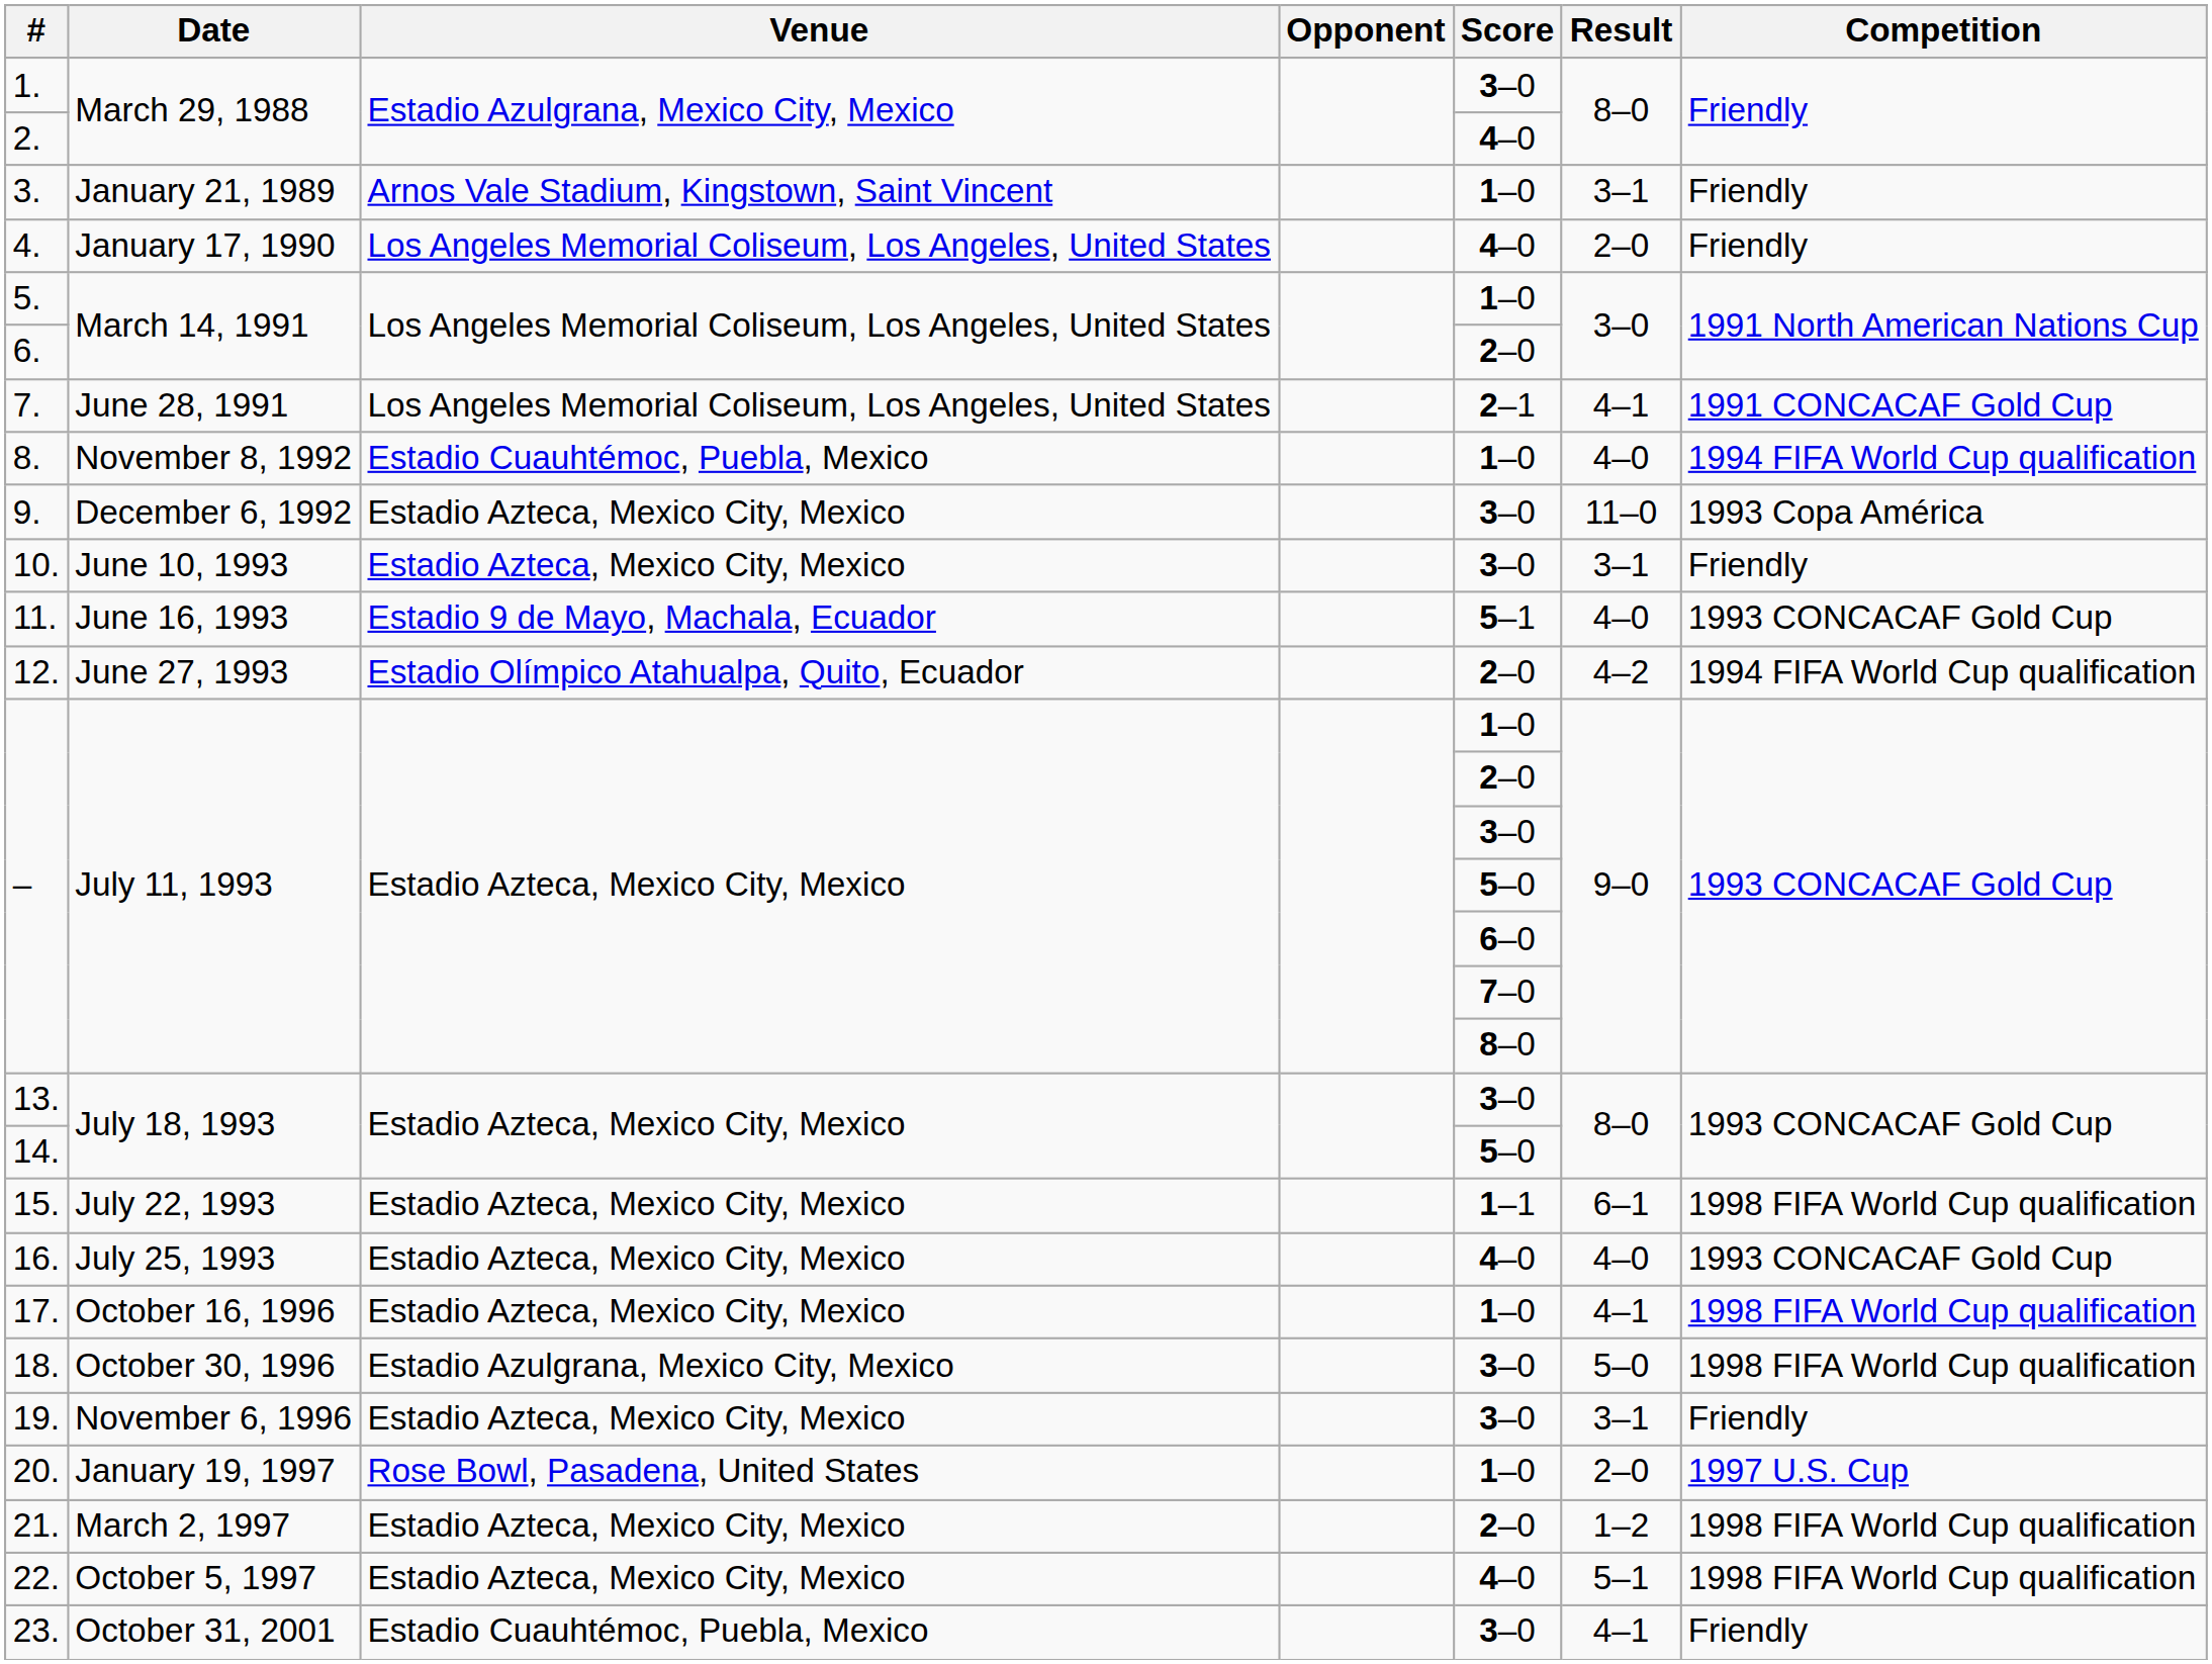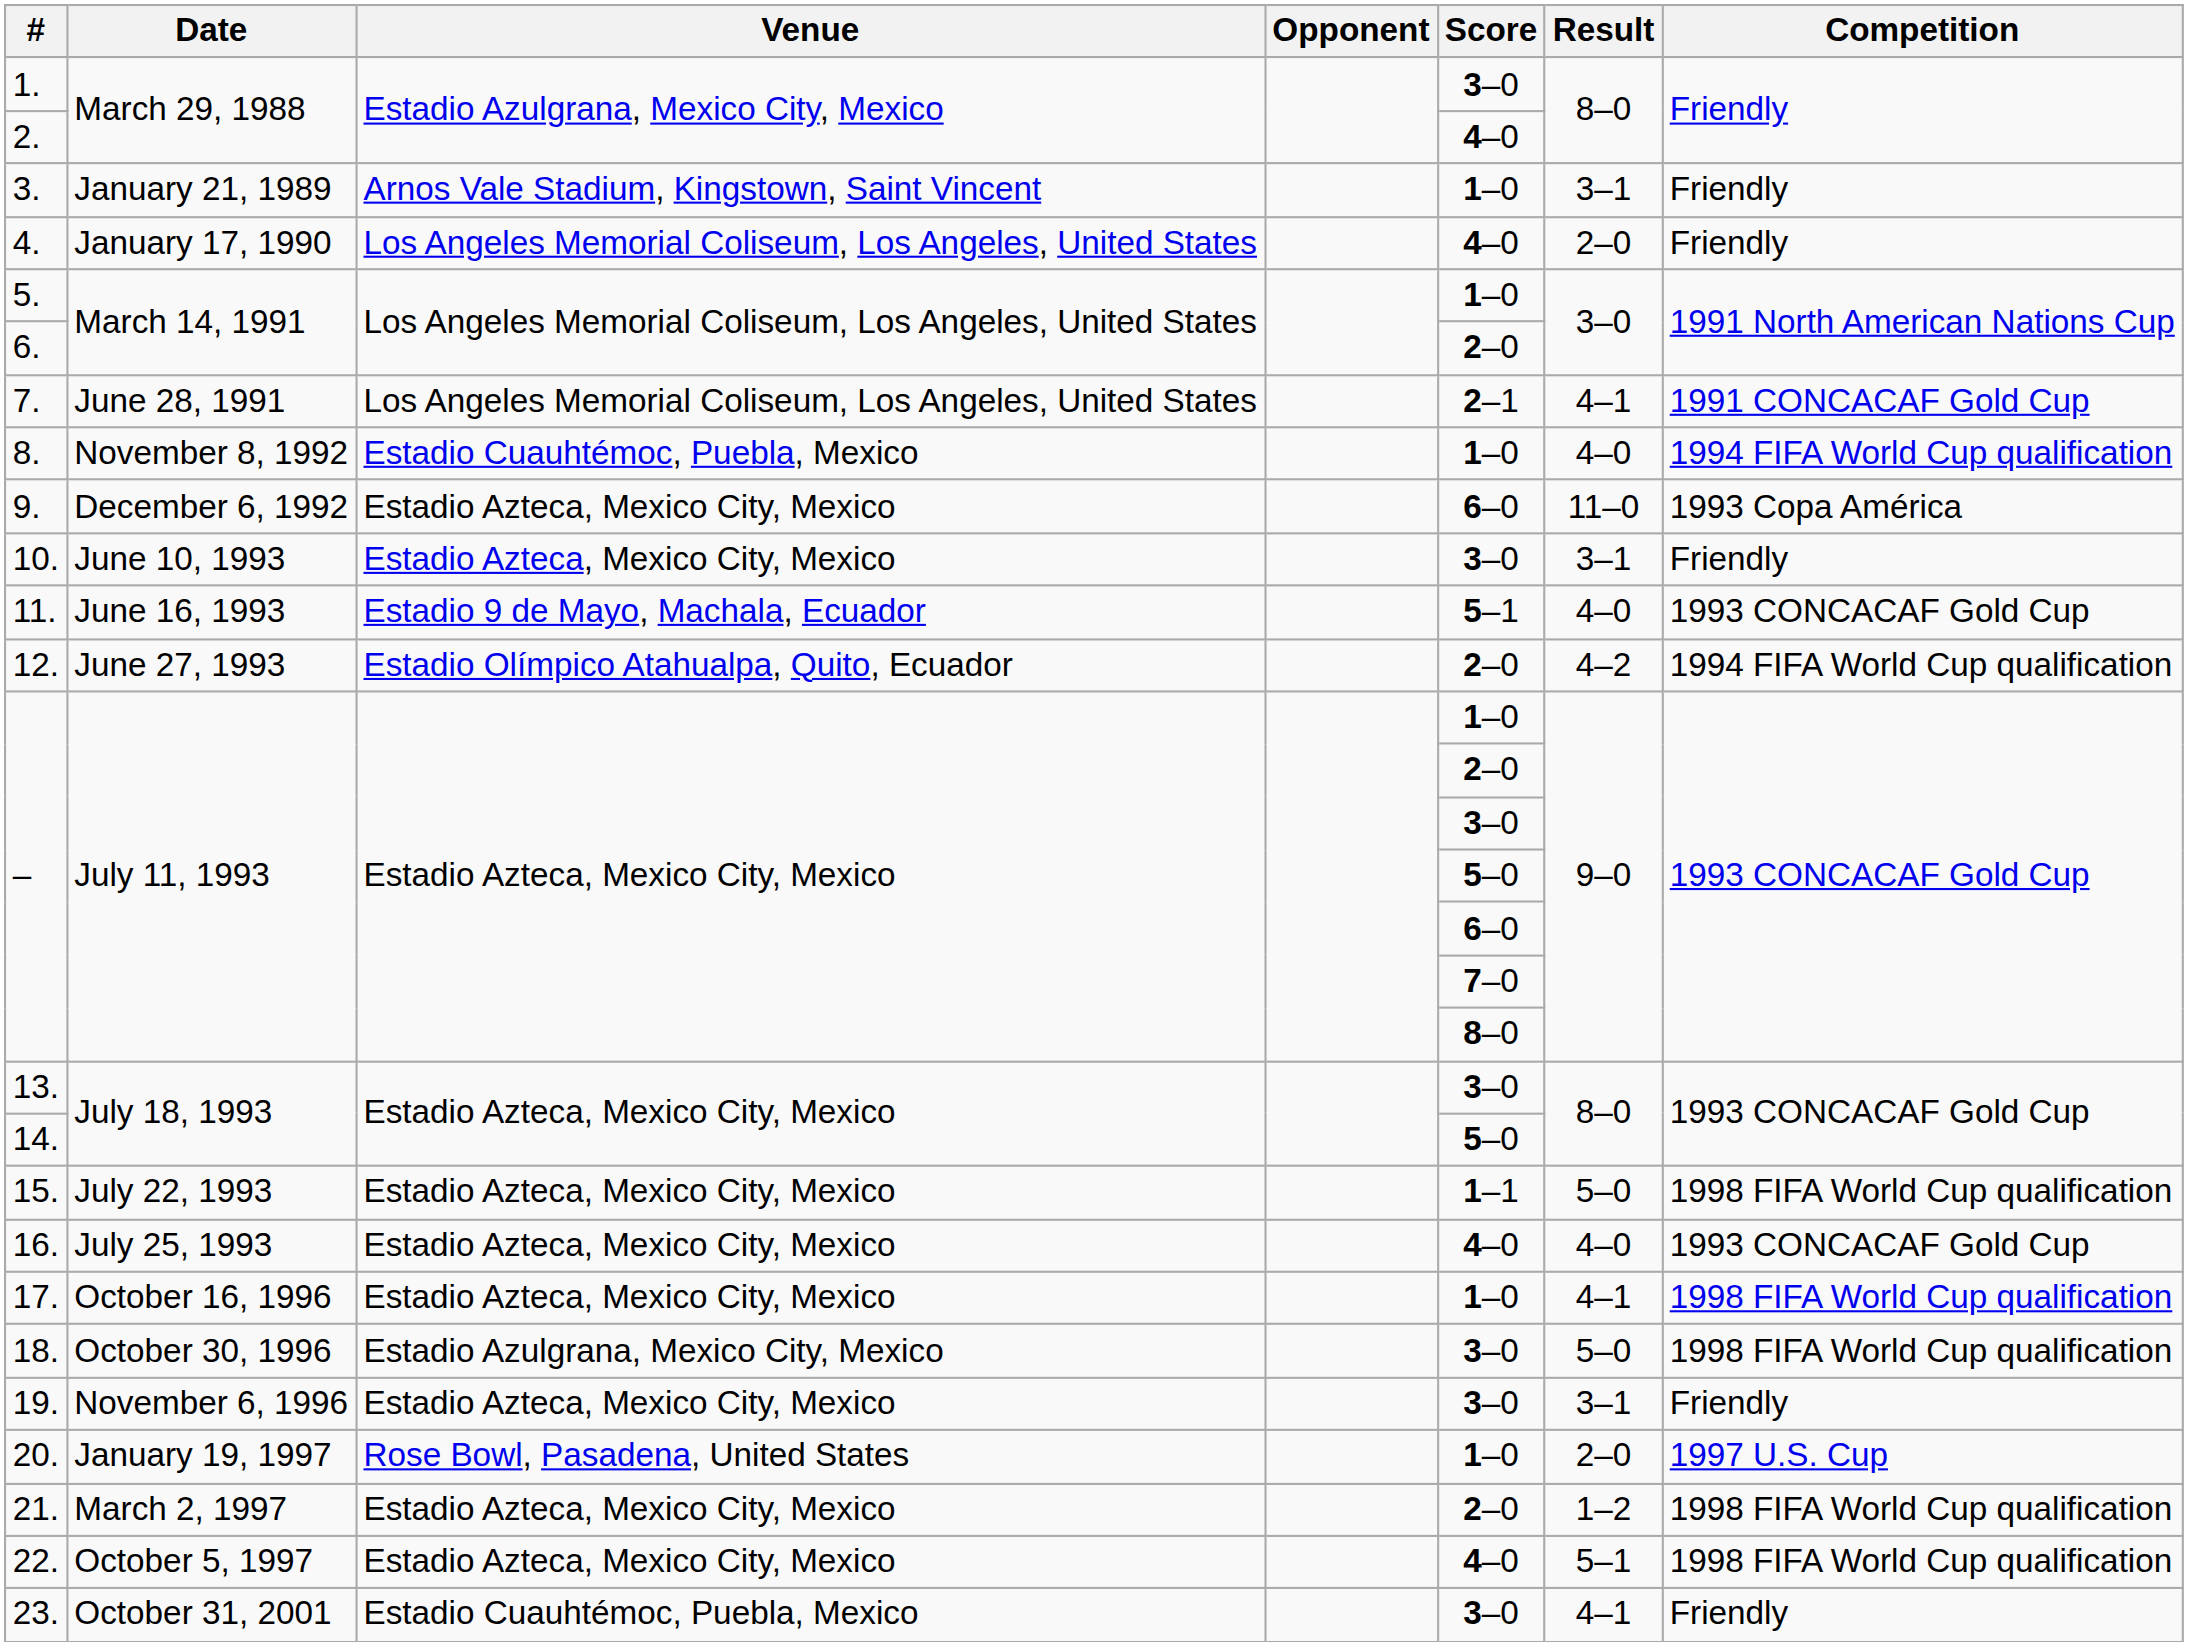 <table class="wikitable collapsible collapsed">
 <tr>
 <th>#</th>
 <th>Date</th>
 <th>Venue</th>
 <th>Opponent</th>
 <th>Score</th>
 <th>Result</th>
 <th>Competition</th>
 </tr>
 <tr>
 <td>1.</td>
 <td rowspan="2">March 29, 1988</td>
 <td rowspan="2"><a href='#'>Estadio Azulgrana</a>, <a href='#'>Mexico City</a>, <a href='#'>Mexico</a></td>
 <td rowspan="2"></td>
 <td align=center><strong>3</strong>–0</td>
 <td align=center rowspan="2">8–0</td>
 <td rowspan="2"><a href='#'>Friendly</a></td>
 </tr>
 <tr>
 <td>2.</td>
 <td align=center><strong>4</strong>–0</td>
 </tr>
 <tr>
 <td>3.</td>
 <td>January 21, 1989</td>
 <td><a href='#'>Arnos Vale Stadium</a>, <a href='#'>Kingstown</a>, <a href='#'>Saint Vincent</a></td>
 <td></td>
 <td align=center><strong>1</strong>–0</td>
 <td align=center>3–1</td>
 <td>Friendly</td>
 </tr>
 <tr>
 <td>4.</td>
 <td>January 17, 1990</td>
 <td><a href='#'>Los Angeles Memorial Coliseum</a>, <a href='#'>Los Angeles</a>, <a href='#'>United States</a></td>
 <td></td>
 <td align=center><strong>4</strong>–0</td>
 <td align=center>2–0</td>
 <td>Friendly</td>
 </tr>
 <tr>
 <td>5.</td>
 <td rowspan="2">March 14, 1991</td>
 <td rowspan="2">Los Angeles Memorial Coliseum, Los Angeles, United States</td>
 <td rowspan="2"></td>
 <td align=center><strong>1</strong>–0</td>
 <td align=center rowspan="2">3–0</td>
 <td rowspan="2"><a href='#'>1991 North American Nations Cup</a></td>
 </tr>
 <tr>
 <td>6.</td>
 <td align=center><strong>2</strong>–0</td>
 </tr>
 <tr>
 <td>7.</td>
 <td>June 28, 1991</td>
 <td>Los Angeles Memorial Coliseum, Los Angeles, United States</td>
 <td></td>
 <td align=center><strong>2</strong>–1</td>
 <td align=center>4–1</td>
 <td><a href='#'>1991 CONCACAF Gold Cup</a></td>
 </tr>
 <tr>
 <td>8.</td>
 <td>November 8, 1992</td>
 <td><a href='#'>Estadio Cuauhtémoc</a>, <a href='#'>Puebla</a>, Mexico</td>
 <td></td>
 <td align=center><strong>1</strong>–0</td>
 <td align=center>4–0</td>
 <td><a href='#'>1994 FIFA World Cup qualification</a></td>
 </tr>
 <tr>
 <td>9.</td>
 <td>December 6, 1992</td>
 <td>Estadio Azteca, Mexico City, Mexico</td>
 <td></td>
-<td align=center><strong>3</strong>–0</td>
+<td align=center><strong>6</strong>–0</td>
 <td align=center>11–0</td>
 <td>1993 Copa América</td>
 </tr>
 <tr>
 <td>10.</td>
 <td>June 10, 1993</td>
 <td><a href='#'>Estadio Azteca</a>, Mexico City, Mexico</td>
 <td></td>
 <td align=center><strong>3</strong>–0</td>
 <td align=center>3–1</td>
 <td>Friendly</td>
 </tr>
 <tr>
 <td>11.</td>
 <td>June 16, 1993</td>
 <td><a href='#'>Estadio 9 de Mayo</a>, <a href='#'>Machala</a>, <a href='#'>Ecuador</a></td>
 <td></td>
 <td align=center><strong>5</strong>–1</td>
 <td align=center>4–0</td>
 <td>1993 CONCACAF Gold Cup</td>
 </tr>
 <tr>
 <td>12.</td>
 <td>June 27, 1993</td>
 <td><a href='#'>Estadio Olímpico Atahualpa</a>, <a href='#'>Quito</a>, Ecuador</td>
 <td></td>
 <td align=center><strong>2</strong>–0</td>
 <td align=center>4–2</td>
 <td>1994 FIFA World Cup qualification</td>
 </tr>
 <tr>
 <td rowspan="7">–</td>
 <td rowspan="7">July 11, 1993</td>
 <td rowspan="7">Estadio Azteca, Mexico City, Mexico</td>
 <td rowspan="7"></td>
 <td align=center><strong>1</strong>–0</td>
 <td align=center rowspan="7">9–0</td>
 <td rowspan="7"><a href='#'>1993 CONCACAF Gold Cup</a></td>
 </tr>
 <tr>
 <td align=center><strong>2</strong>–0</td>
 </tr>
 <tr>
 <td align=center><strong>3</strong>–0</td>
 </tr>
 <tr>
 <td align=center><strong>5</strong>–0</td>
 </tr>
 <tr>
 <td align=center><strong>6</strong>–0</td>
 </tr>
 <tr>
 <td align=center><strong>7</strong>–0</td>
 </tr>
 <tr>
 <td align=center><strong>8</strong>–0</td>
 </tr>
 <tr>
 <td>13.</td>
 <td rowspan="2">July 18, 1993</td>
 <td rowspan="2">Estadio Azteca, Mexico City, Mexico</td>
 <td rowspan="2"></td>
 <td align=center><strong>3</strong>–0</td>
 <td align=center rowspan="2">8–0</td>
 <td rowspan="2">1993 CONCACAF Gold Cup</td>
 </tr>
 <tr>
 <td>14.</td>
 <td align=center><strong>5</strong>–0</td>
 </tr>
 <tr>
 <td>15.</td>
 <td>July 22, 1993</td>
 <td>Estadio Azteca, Mexico City, Mexico</td>
 <td></td>
 <td align=center><strong>1</strong>–1</td>
-<td align=center>6–1</td>
+<td align=center>5–0</td>
 <td>1998 FIFA World Cup qualification</td>
 </tr>
 <tr>
 <td>16.</td>
 <td>July 25, 1993</td>
 <td>Estadio Azteca, Mexico City, Mexico</td>
 <td></td>
 <td align=center><strong>4</strong>–0</td>
 <td align=center>4–0</td>
 <td>1993 CONCACAF Gold Cup</td>
 </tr>
 <tr>
 <td>17.</td>
 <td>October 16, 1996</td>
 <td>Estadio Azteca, Mexico City, Mexico</td>
 <td></td>
 <td align=center><strong>1</strong>–0</td>
 <td align=center>4–1</td>
 <td><a href='#'>1998 FIFA World Cup qualification</a></td>
 </tr>
 <tr>
 <td>18.</td>
 <td>October 30, 1996</td>
 <td>Estadio Azulgrana, Mexico City, Mexico</td>
 <td></td>
 <td align=center><strong>3</strong>–0</td>
 <td align=center>5–0</td>
 <td>1998 FIFA World Cup qualification</td>
 </tr>
 <tr>
 <td>19.</td>
 <td>November 6, 1996</td>
 <td>Estadio Azteca, Mexico City, Mexico</td>
 <td></td>
 <td align=center><strong>3</strong>–0</td>
 <td align=center>3–1</td>
 <td>Friendly</td>
 </tr>
 <tr>
 <td>20.</td>
 <td>January 19, 1997</td>
 <td><a href='#'>Rose Bowl</a>, <a href='#'>Pasadena</a>, United States</td>
 <td></td>
 <td align=center><strong>1</strong>–0</td>
 <td align=center>2–0</td>
 <td><a href='#'>1997 U.S. Cup</a></td>
 </tr>
 <tr>
 <td>21.</td>
 <td>March 2, 1997</td>
 <td>Estadio Azteca, Mexico City, Mexico</td>
 <td></td>
 <td align=center><strong>2</strong>–0</td>
 <td align=center>1–2</td>
 <td>1998 FIFA World Cup qualification</td>
 </tr>
 <tr>
 <td>22.</td>
 <td>October 5, 1997</td>
 <td>Estadio Azteca, Mexico City, Mexico</td>
 <td></td>
 <td align=center><strong>4</strong>–0</td>
 <td align=center>5–1</td>
 <td>1998 FIFA World Cup qualification</td>
 </tr>
 <tr>
 <td>23.</td>
 <td>October 31, 2001</td>
 <td>Estadio Cuauhtémoc, Puebla, Mexico</td>
 <td></td>
 <td align=center><strong>3</strong>–0</td>
 <td align=center>4–1</td>
 <td>Friendly</td>
 </tr>
 </table>
